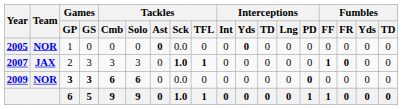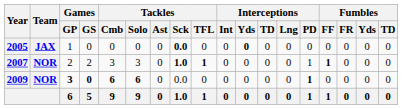 <table class="wikitable" style="text-align:center">
 <tr>
 <th rowspan="2">Year</th>
 <th rowspan="2">Team</th>
 <th colspan="2">Games</th>
 <th colspan="5">Tackles</th>
 <th colspan="5">Interceptions</th>
 <th colspan="4">Fumbles</th>
 </tr>
 <tr>
 <th>GP</th>
 <th>GS</th>
 <th>Cmb</th>
 <th>Solo</th>
 <th>Ast</th>
 <th>Sck</th>
 <th>TFL</th>
 <th>Int</th>
 <th>Yds</th>
 <th>TD</th>
 <th>Lng</th>
 <th>PD</th>
 <th>FF</th>
 <th>FR</th>
 <th>Yds</th>
 <th>TD</th>
 </tr>
 <tr>
 <th><a href='#'>2005</a></th>
-<th><a href='#'>NOR</a></th>
+<th><a href='#'>JAX</a></th>
 <td>1</td>
 <td>0</td>
 <td>0</td>
 <td>0</td>
-<td><strong>0</strong></td>
-<td>0.0</td>
+<td>0</td>
+<td><strong>0.0</strong></td>
 <td>0</td>
 <td>0</td>
 <td><strong>0</strong></td>
 <td>0</td>
 <td>0</td>
 <td>0</td>
 <td>0</td>
 <td>0</td>
 <td>0</td>
 <td>0</td>
 </tr>
 <tr>
 <th><a href='#'>2007</a></th>
-<th><a href='#'>JAX</a></th>
+<th><a href='#'>NOR</a></th>
 <td>2</td>
-<td>3</td>
+<td>2</td>
 <td>3</td>
 <td>3</td>
 <td>0</td>
 <td><strong>1.0</strong></td>
 <td><strong>1</strong></td>
 <td>0</td>
 <td>0</td>
 <td>0</td>
 <td>0</td>
+<td>1</td>
+<td><strong>1</strong></td>
 <td>0</td>
-<td><strong>1</strong></td>
-<td><strong>0</strong></td>
 <td>0</td>
 <td>0</td>
 </tr>
 <tr>
 <th><a href='#'>2009</a></th>
 <th><a href='#'>NOR</a></th>
 <td><strong>3</strong></td>
-<td><strong>3</strong></td>
+<td><strong>0</strong></td>
 <td><strong>6</strong></td>
 <td><strong>6</strong></td>
 <td>0</td>
 <td>0.0</td>
 <td>0</td>
 <td>0</td>
 <td>0</td>
 <td>0</td>
 <td>0</td>
-<td><strong>0</strong></td>
+<td><strong>1</strong></td>
 <td>0</td>
 <td>0</td>
 <td>0</td>
 <td>0</td>
 </tr>
 <tr>
 <th colspan="2"></th>
 <th>6</th>
 <th>5</th>
 <th>9</th>
 <th>9</th>
 <th>0</th>
 <th>1.0</th>
 <th>1</th>
 <th>0</th>
 <th>0</th>
 <th>0</th>
 <th>0</th>
 <th>1</th>
 <th>1</th>
 <th>0</th>
 <th>0</th>
 <th>0</th>
 </tr>
 </table>
